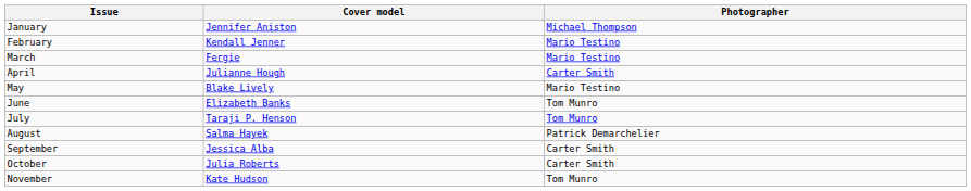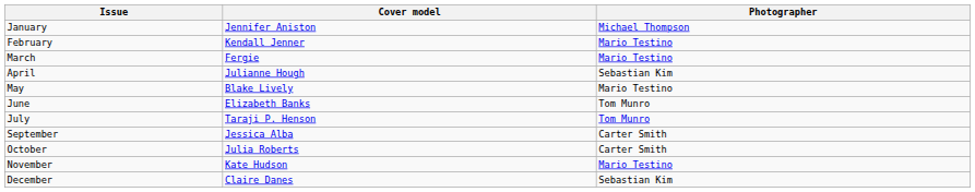 <table class="sortable wikitable"  style="font-size:95%; width:100%;">
 <tr>
 <th style="text-align:center;">Issue</th>
 <th style="text-align:center;">Cover model</th>
 <th style="text-align:center;">Photographer</th>
 </tr>
 <tr>
 <td>January</td>
 <td><a href='#'>Jennifer Aniston</a></td>
 <td><a href='#'>Michael Thompson</a></td>
 </tr>
 <tr>
 <td>February</td>
 <td><a href='#'>Kendall Jenner</a></td>
 <td><a href='#'>Mario Testino</a></td>
 </tr>
 <tr>
 <td>March</td>
 <td><a href='#'>Fergie</a></td>
 <td><a href='#'>Mario Testino</a></td>
 </tr>
 <tr>
 <td>April</td>
 <td><a href='#'>Julianne Hough</a></td>
-<td><a href='#'>Carter Smith</a></td>
+<td>Sebastian Kim</td>
 </tr>
 <tr>
 <td>May</td>
 <td><a href='#'>Blake Lively</a></td>
 <td>Mario Testino</td>
 </tr>
 <tr>
 <td>June</td>
 <td><a href='#'>Elizabeth Banks</a></td>
 <td>Tom Munro</td>
 </tr>
 <tr>
 <td>July</td>
 <td><a href='#'>Taraji P. Henson</a></td>
 <td><a href='#'>Tom Munro</a></td>
 </tr>
 <tr>
-<td>August</td>
-<td><a href='#'>Salma Hayek</a></td>
-<td>Patrick Demarchelier</td>
-</tr>
-<tr>
 <td>September</td>
 <td><a href='#'>Jessica Alba</a></td>
 <td>Carter Smith</td>
 </tr>
 <tr>
 <td>October</td>
 <td><a href='#'>Julia Roberts</a></td>
 <td>Carter Smith</td>
 </tr>
 <tr>
 <td>November</td>
 <td><a href='#'>Kate Hudson</a></td>
-<td>Tom Munro</td>
+<td><a href='#'>Mario Testino</a></td>
+</tr>
+<tr>
+<td>December</td>
+<td><a href='#'>Claire Danes</a></td>
+<td>Sebastian Kim</td>
 </tr>
 </table>
